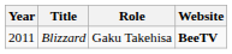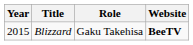 <table class="wikitable">
 <tr>
 <th>Year</th>
 <th>Title</th>
 <th>Role</th>
 <th>Website</th>
 </tr>
 <tr>
-<td>2011</td>
+<td>2015</td>
 <td><em>Blizzard</em></td>
 <td>Gaku Takehisa</td>
 <td><strong>BeeTV</strong></td>
 </tr>
 </table>
